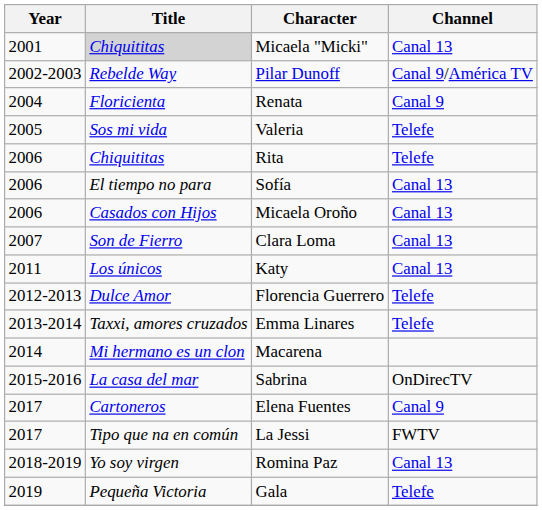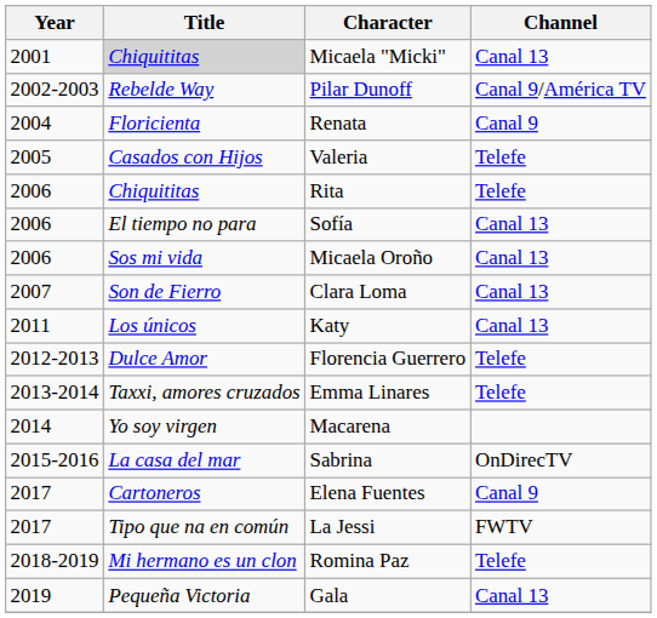 <table class="wikitable" style="font-size: 90%;">
 <tr>
 <th>Year</th>
 <th>Title</th>
 <th>Character</th>
 <th>Channel</th>
 </tr>
 <tr>
 <td>2001</td>
 <td style="background: lightgrey;"><em><a href='#'>Chiquititas</a></em></td>
 <td>Micaela "Micki"</td>
 <td><a href='#'>Canal 13</a></td>
 </tr>
 <tr>
 <td>2002-2003</td>
 <td><em><a href='#'>Rebelde Way</a></em></td>
 <td><a href='#'>Pilar Dunoff</a></td>
 <td><a href='#'>Canal 9</a>/<a href='#'>América TV</a></td>
 </tr>
 <tr>
 <td>2004</td>
 <td><em><a href='#'>Floricienta</a></em></td>
 <td>Renata</td>
 <td><a href='#'>Canal 9</a></td>
 </tr>
 <tr>
 <td>2005</td>
-<td><em><a href='#'>Sos mi vida</a></em></td>
+<td><a href='#'><em>Casados con Hijos</em></a></td>
 <td>Valeria</td>
 <td><a href='#'>Telefe</a></td>
 </tr>
 <tr>
 <td>2006</td>
 <td><em><a href='#'>Chiquititas</a></em></td>
 <td>Rita</td>
 <td><a href='#'>Telefe</a></td>
 </tr>
 <tr>
 <td>2006</td>
 <td><em>El tiempo no para</em></td>
 <td>Sofía</td>
 <td><a href='#'>Canal 13</a></td>
 </tr>
 <tr>
 <td>2006</td>
-<td><a href='#'><em>Casados con Hijos</em></a></td>
+<td><em><a href='#'>Sos mi vida</a></em></td>
 <td>Micaela Oroño</td>
 <td><a href='#'>Canal 13</a></td>
 </tr>
 <tr>
 <td>2007</td>
 <td><em><a href='#'>Son de Fierro</a></em></td>
 <td>Clara Loma</td>
 <td><a href='#'>Canal 13</a></td>
 </tr>
 <tr>
 <td>2011</td>
 <td><em><a href='#'>Los únicos</a></em></td>
 <td>Katy</td>
 <td><a href='#'>Canal 13</a></td>
 </tr>
 <tr>
 <td>2012-2013</td>
 <td><em><a href='#'>Dulce Amor</a></em></td>
 <td>Florencia Guerrero</td>
 <td><a href='#'>Telefe</a></td>
 </tr>
 <tr>
 <td>2013-2014</td>
 <td><em>Taxxi, amores cruzados</em></td>
 <td>Emma Linares</td>
 <td><a href='#'>Telefe</a></td>
 </tr>
 <tr>
 <td>2014</td>
-<td><em><a href='#'>Mi hermano es un clon</a></em></td>
+<td><em>Yo soy virgen</em></td>
 <td>Macarena</td>
 <td></td>
 </tr>
 <tr>
 <td>2015-2016</td>
 <td><em><a href='#'>La casa del mar</a></em></td>
 <td>Sabrina</td>
 <td>OnDirecTV</td>
 </tr>
 <tr>
 <td>2017</td>
 <td><em><a href='#'>Cartoneros</a></em></td>
 <td>Elena Fuentes</td>
 <td><a href='#'>Canal 9</a></td>
 </tr>
 <tr>
 <td>2017</td>
 <td><em>Tipo que na en común</em></td>
 <td>La Jessi</td>
 <td>FWTV</td>
 </tr>
 <tr>
 <td>2018-2019</td>
-<td><em>Yo soy virgen</em></td>
+<td><em><a href='#'>Mi hermano es un clon</a></em></td>
 <td>Romina Paz</td>
-<td><a href='#'>Canal 13</a></td>
+<td><a href='#'>Telefe</a></td>
 </tr>
 <tr>
 <td>2019</td>
 <td><em>Pequeña Victoria</em></td>
 <td>Gala</td>
-<td><a href='#'>Telefe</a></td>
+<td><a href='#'>Canal 13</a></td>
 </tr>
 <tr>
 </tr>
 </table>
